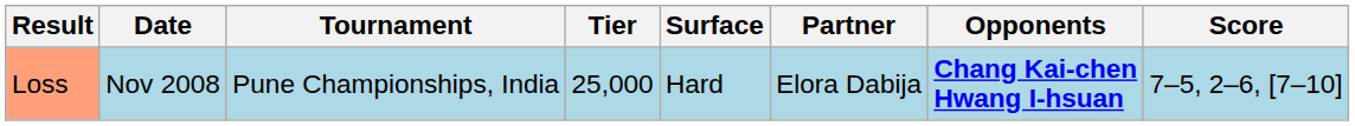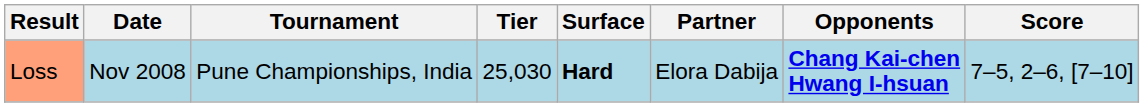 <table class="wikitable">
 <tr>
 <th>Result</th>
 <th>Date</th>
 <th>Tournament</th>
 <th>Tier</th>
 <th>Surface</th>
 <th>Partner</th>
 <th>Opponents</th>
 <th>Score</th>
 </tr>
 <tr style="background:lightblue;">
 <td style="background:#ffa07a;">Loss</td>
 <td>Nov 2008</td>
 <td>Pune Championships, India</td>
-<td>25,000</td>
-<td>Hard</td>
+<td>25,030</td>
+<td><strong>Hard</strong></td>
 <td> Elora Dabija</td>
 <td><strong> <a href='#'>Chang Kai-chen</a> <br>  <a href='#'>Hwang I-hsuan</a></strong></td>
 <td>7–5, 2–6, [7–10]</td>
 </tr>
 </table>
